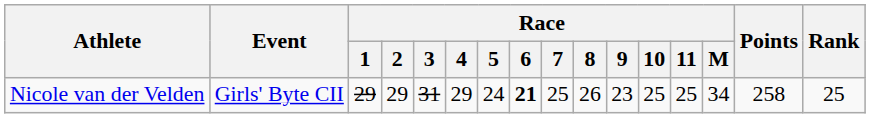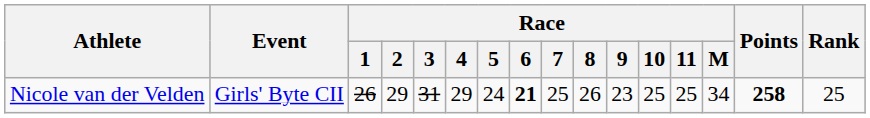 <table class="wikitable" border="1" style="font-size:90%">
 <tr>
 <th rowspan=2>Athlete</th>
 <th rowspan=2>Event</th>
 <th colspan=12>Race</th>
 <th rowspan=2>Points</th>
 <th rowspan=2>Rank</th>
 </tr>
 <tr>
 <th>1</th>
 <th>2</th>
 <th>3</th>
 <th>4</th>
 <th>5</th>
 <th>6</th>
 <th>7</th>
 <th>8</th>
 <th>9</th>
 <th>10</th>
 <th>11</th>
 <th>M</th>
 </tr>
 <tr>
 <td><a href='#'>Nicole van der Velden</a></td>
 <td><a href='#'>Girls' Byte CII</a></td>
-<td align=center><s>29</s></td>
+<td align=center><s>26</s></td>
 <td align=center>29</td>
 <td align=center><s>31</s></td>
 <td align=center>29</td>
 <td align=center>24</td>
 <td align=center><strong>21</strong></td>
 <td align=center>25</td>
 <td align=center>26</td>
 <td align=center>23</td>
 <td align=center>25</td>
 <td align=center>25</td>
 <td align=center>34</td>
-<td align=center>258</td>
+<td align=center><strong>258</strong></td>
 <td align=center>25</td>
 </tr>
 </table>
